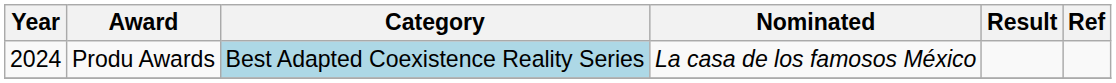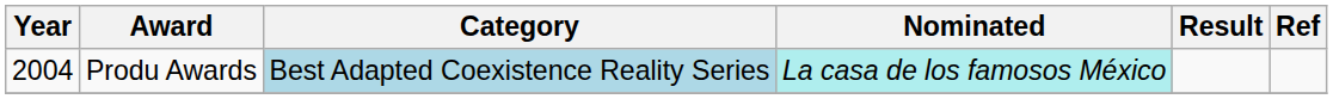 <table class="wikitable plainrowheaders">
 <tr>
 <th scope="col">Year</th>
 <th scope="col">Award</th>
 <th scope="col">Category</th>
 <th scope="col">Nominated</th>
 <th scope="col">Result</th>
 <th scope="col">Ref</th>
 </tr>
 <tr>
-<td>2024</td>
+<td>2004</td>
 <td>Produ Awards</td>
 <td style="background: lightblue;">Best Adapted Coexistence Reality Series</td>
-<td><em>La casa de los famosos México</em></td>
+<td style="background: paleturquoise;"><em>La casa de los famosos México</em></td>
 <td></td>
 <td align="center"></td>
 </tr>
 <tr>
 </tr>
 </table>
